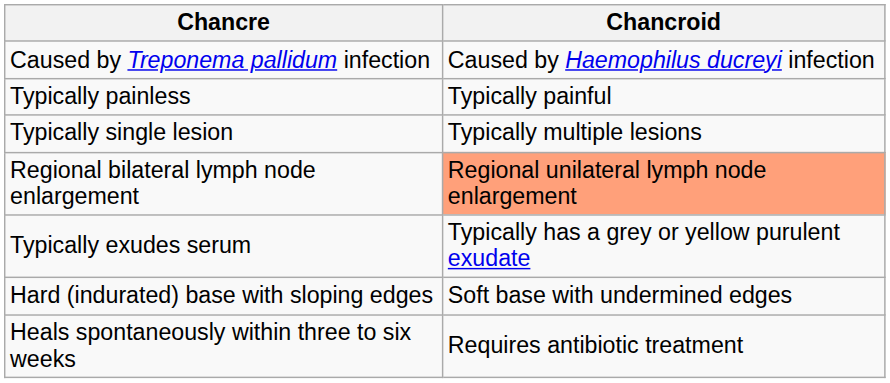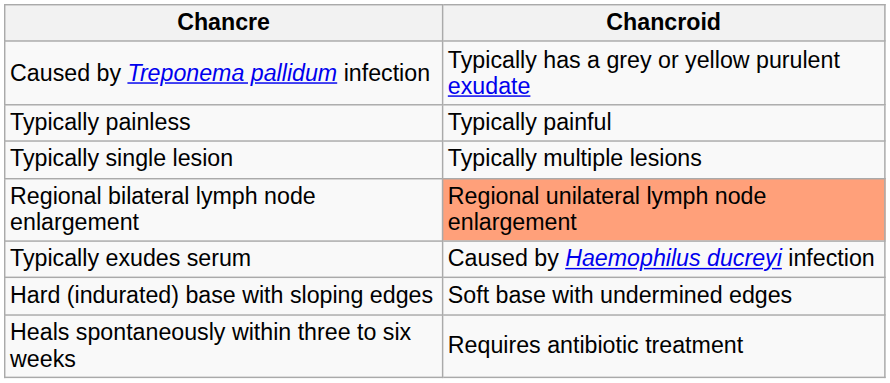 <table class="wikitable">
 <tr>
 <th>Chancre</th>
 <th>Chancroid</th>
 </tr>
 <tr>
 <td>Caused by <em><a href='#'>Treponema pallidum</a></em> infection</td>
-<td>Caused by <em><a href='#'>Haemophilus ducreyi</a></em> infection</td>
+<td>Typically has a grey or yellow purulent <a href='#'>exudate</a></td>
 </tr>
 <tr>
 <td>Typically painless</td>
 <td>Typically painful</td>
 </tr>
 <tr>
 <td>Typically single lesion</td>
 <td>Typically multiple lesions</td>
 </tr>
 <tr>
 <td>Regional bilateral lymph node enlargement</td>
 <td style="background: lightsalmon;">Regional unilateral lymph node enlargement</td>
 </tr>
 <tr>
 <td>Typically exudes serum</td>
-<td>Typically has a grey or yellow purulent <a href='#'>exudate</a></td>
+<td>Caused by <em><a href='#'>Haemophilus ducreyi</a></em> infection</td>
 </tr>
 <tr>
 <td>Hard (indurated) base with sloping edges</td>
 <td>Soft base with undermined edges</td>
 </tr>
 <tr>
 <td>Heals spontaneously within three to six weeks</td>
 <td>Requires antibiotic treatment</td>
 </tr>
 </table>
